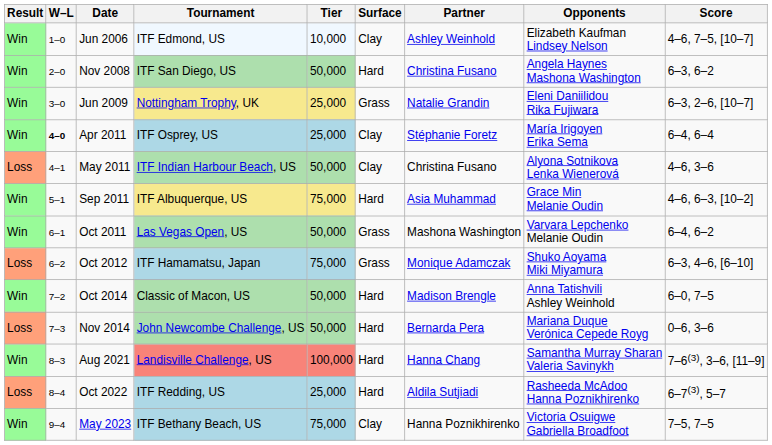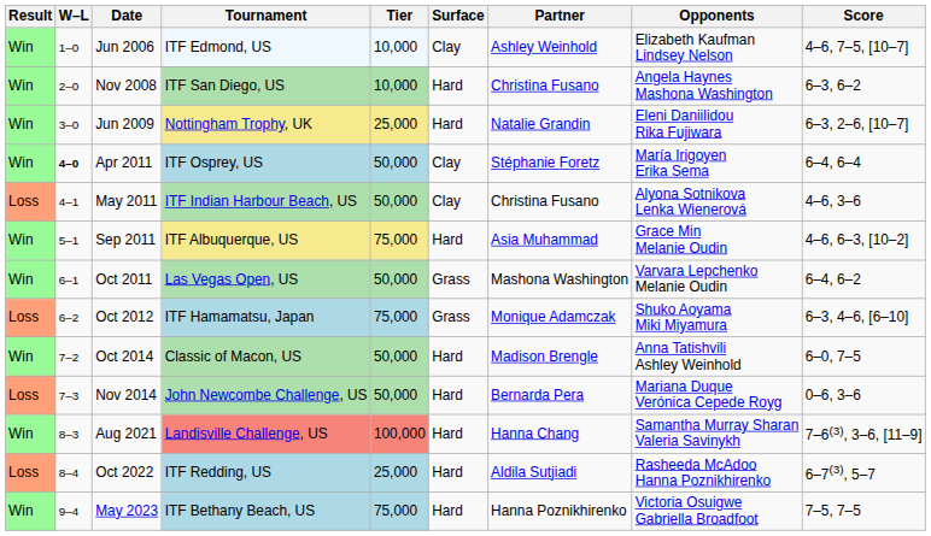 <table class="sortable wikitable">
 <tr>
 <th>Result</th>
 <th class="unsortable">W–L</th>
 <th>Date</th>
 <th>Tournament</th>
 <th>Tier</th>
 <th>Surface</th>
 <th>Partner</th>
 <th>Opponents</th>
 <th class="unsortable">Score</th>
 </tr>
 <tr>
 <td bgcolor="98FB98">Win</td>
 <td><small>1–0</small></td>
 <td>Jun 2006</td>
 <td style="background:#f0f8ff;">ITF Edmond, US</td>
 <td style="background:#f0f8ff;">10,000</td>
 <td>Clay</td>
 <td> <a href='#'>Ashley Weinhold</a></td>
 <td> Elizabeth Kaufman<br> <a href='#'>Lindsey Nelson</a></td>
 <td>4–6, 7–5, [10–7]</td>
 </tr>
 <tr>
 <td style="background:#98fb98;">Win</td>
 <td><small>2–0</small></td>
 <td>Nov 2008</td>
 <td style="background:#addfad;">ITF San Diego, US</td>
-<td style="background:#addfad;">50,000</td>
+<td style="background:#addfad;">10,000</td>
 <td>Hard</td>
 <td> <a href='#'>Christina Fusano</a></td>
 <td> <a href='#'>Angela Haynes</a><br> <a href='#'>Mashona Washington</a></td>
 <td>6–3, 6–2</td>
 </tr>
 <tr>
 <td style="background:#98fb98;">Win</td>
 <td><small>3–0</small></td>
 <td>Jun 2009</td>
 <td style="background:#f7e98e;"><a href='#'>Nottingham Trophy</a>, UK</td>
 <td style="background:#f7e98e;">25,000</td>
-<td>Grass</td>
+<td>Hard</td>
 <td> <a href='#'>Natalie Grandin</a></td>
 <td> <a href='#'>Eleni Daniilidou</a><br> <a href='#'>Rika Fujiwara</a></td>
 <td>6–3, 2–6, [10–7]</td>
 </tr>
 <tr>
 <td style="background:#98fb98;">Win</td>
 <td><strong><small>4–0</small></strong></td>
 <td>Apr 2011</td>
 <td style="background:lightblue;">ITF Osprey, US</td>
-<td style="background:lightblue;">25,000</td>
+<td style="background:lightblue;">50,000</td>
 <td>Clay</td>
 <td> <a href='#'>Stéphanie Foretz</a></td>
 <td> <a href='#'>María Irigoyen</a><br> <a href='#'>Erika Sema</a></td>
 <td>6–4, 6–4</td>
 </tr>
 <tr>
 <td bgcolor="FFA07A">Loss</td>
 <td><small>4–1</small></td>
 <td>May 2011</td>
 <td style="background:#addfad;"><a href='#'>ITF Indian Harbour Beach</a>, US</td>
 <td style="background:#addfad;">50,000</td>
 <td>Clay</td>
 <td> Christina Fusano</td>
 <td> <a href='#'>Alyona Sotnikova</a><br> <a href='#'>Lenka Wienerová</a></td>
 <td>4–6, 3–6</td>
 </tr>
 <tr>
 <td style="background:#98fb98;">Win</td>
 <td><small>5–1</small></td>
 <td>Sep 2011</td>
 <td style="background:#f7e98e;">ITF Albuquerque, US</td>
 <td style="background:#f7e98e;">75,000</td>
 <td>Hard</td>
 <td> <a href='#'>Asia Muhammad</a></td>
 <td> <a href='#'>Grace Min</a><br> <a href='#'>Melanie Oudin</a></td>
 <td>4–6, 6–3, [10–2]</td>
 </tr>
 <tr>
 <td style="background:#98fb98;">Win</td>
 <td><small>6–1</small></td>
 <td>Oct 2011</td>
 <td style="background:#addfad;"><a href='#'>Las Vegas Open</a>, US</td>
 <td style="background:#addfad;">50,000</td>
 <td>Grass</td>
 <td> Mashona Washington</td>
 <td> <a href='#'>Varvara Lepchenko</a><br> Melanie Oudin</td>
 <td>6–4, 6–2</td>
 </tr>
 <tr>
 <td style="background:#ffa07a;">Loss</td>
 <td><small>6–2</small></td>
 <td>Oct 2012</td>
 <td style="background:lightblue;">ITF Hamamatsu, Japan</td>
 <td style="background:lightblue;">75,000</td>
 <td>Grass</td>
 <td> <a href='#'>Monique Adamczak</a></td>
 <td> <a href='#'>Shuko Aoyama</a><br> <a href='#'>Miki Miyamura</a></td>
 <td>6–3, 4–6, [6–10]</td>
 </tr>
 <tr>
 <td bgcolor="98FB98">Win</td>
 <td><small>7–2</small></td>
 <td>Oct 2014</td>
 <td style="background:#addfad;">Classic of Macon, US</td>
 <td style="background:#addfad;">50,000</td>
 <td>Hard</td>
 <td> <a href='#'>Madison Brengle</a></td>
 <td> <a href='#'>Anna Tatishvili</a><br> Ashley Weinhold</td>
 <td>6–0, 7–5</td>
 </tr>
 <tr>
 <td style="background:#ffa07a;">Loss</td>
 <td><small>7–3</small></td>
 <td>Nov 2014</td>
 <td bgcolor=addfad><a href='#'>John Newcombe Challenge</a>, US</td>
 <td bgcolor=addfad>50,000</td>
 <td>Hard</td>
 <td> <a href='#'>Bernarda Pera</a></td>
 <td> <a href='#'>Mariana Duque</a><br> <a href='#'>Verónica Cepede Royg</a></td>
 <td>0–6, 3–6</td>
 </tr>
 <tr>
 <td style="background:#98fb98;">Win</td>
 <td><small>8–3</small></td>
 <td>Aug 2021</td>
 <td style="background:#f88379"><a href='#'>Landisville Challenge</a>, US</td>
 <td style="background:#f88379">100,000</td>
 <td>Hard</td>
 <td> <a href='#'>Hanna Chang</a></td>
 <td> <a href='#'>Samantha Murray Sharan</a><br> <a href='#'>Valeria Savinykh</a></td>
 <td>7–6<sup>(3)</sup>, 3–6, [11–9]</td>
 </tr>
 <tr>
 <td bgcolor=ffa07a>Loss</td>
 <td><small>8–4</small></td>
 <td>Oct 2022</td>
 <td style="background:lightblue;">ITF Redding, US</td>
 <td style="background:lightblue;">25,000</td>
 <td>Hard</td>
 <td> <a href='#'>Aldila Sutjiadi</a></td>
 <td> <a href='#'>Rasheeda McAdoo</a><br> <a href='#'>Hanna Poznikhirenko</a></td>
 <td>6–7<sup>(3)</sup>, 5–7</td>
 </tr>
 <tr>
 <td style="background:#98fb98;">Win</td>
 <td><small>9–4</small></td>
 <td><a href='#'>May 2023</a></td>
 <td style="background:lightblue;">ITF Bethany Beach, US</td>
 <td style="background:lightblue;">75,000</td>
-<td>Clay</td>
+<td>Hard</td>
 <td> Hanna Poznikhirenko</td>
 <td> <a href='#'>Victoria Osuigwe</a><br> <a href='#'>Gabriella Broadfoot</a></td>
 <td>7–5, 7–5</td>
 </tr>
 </table>
